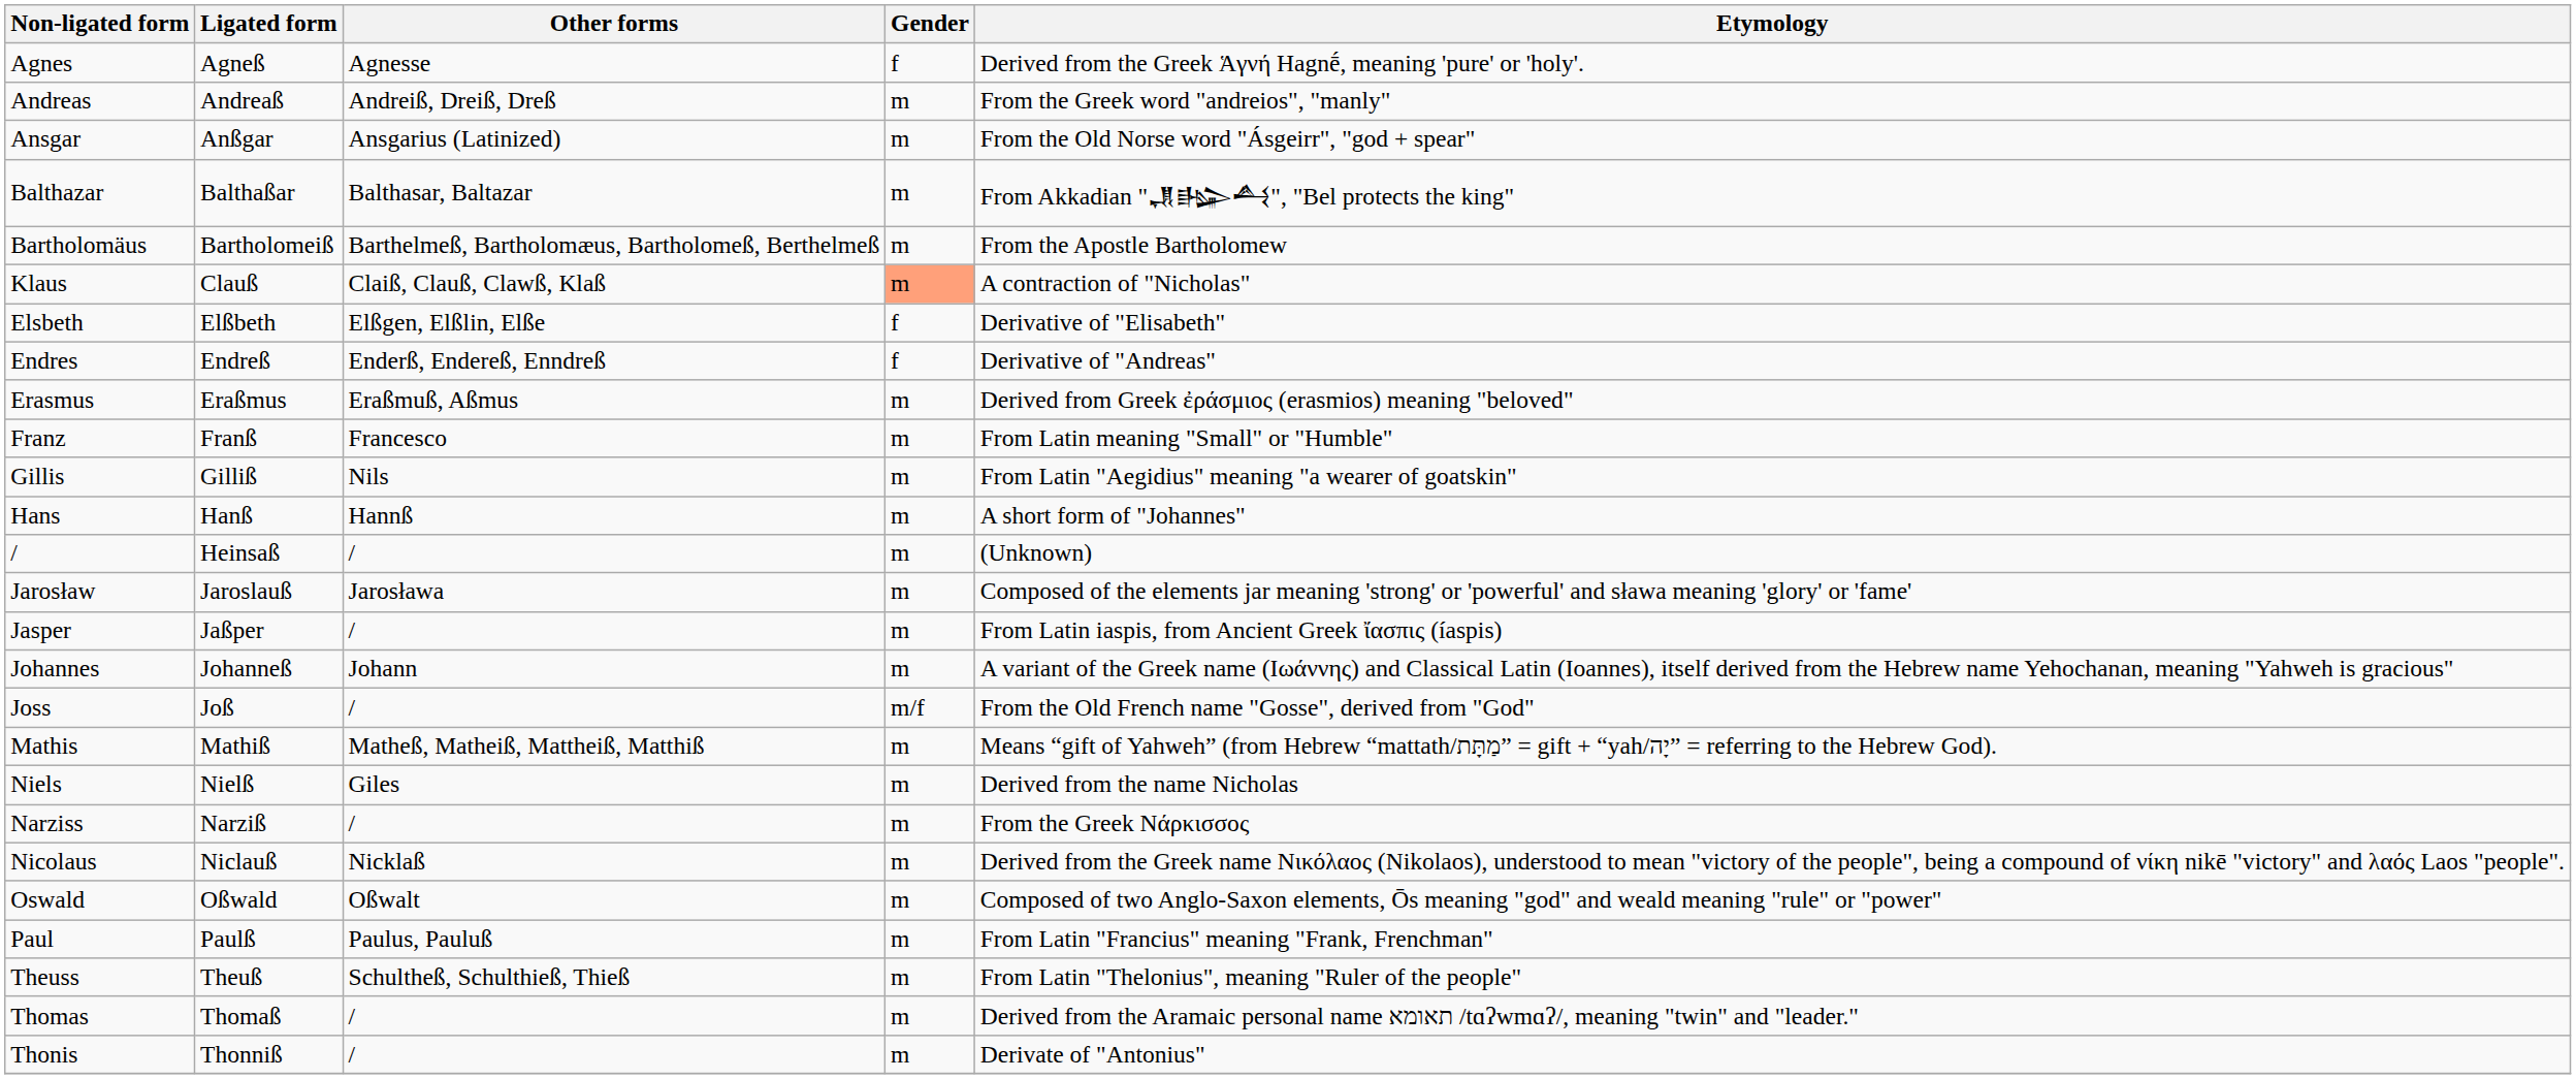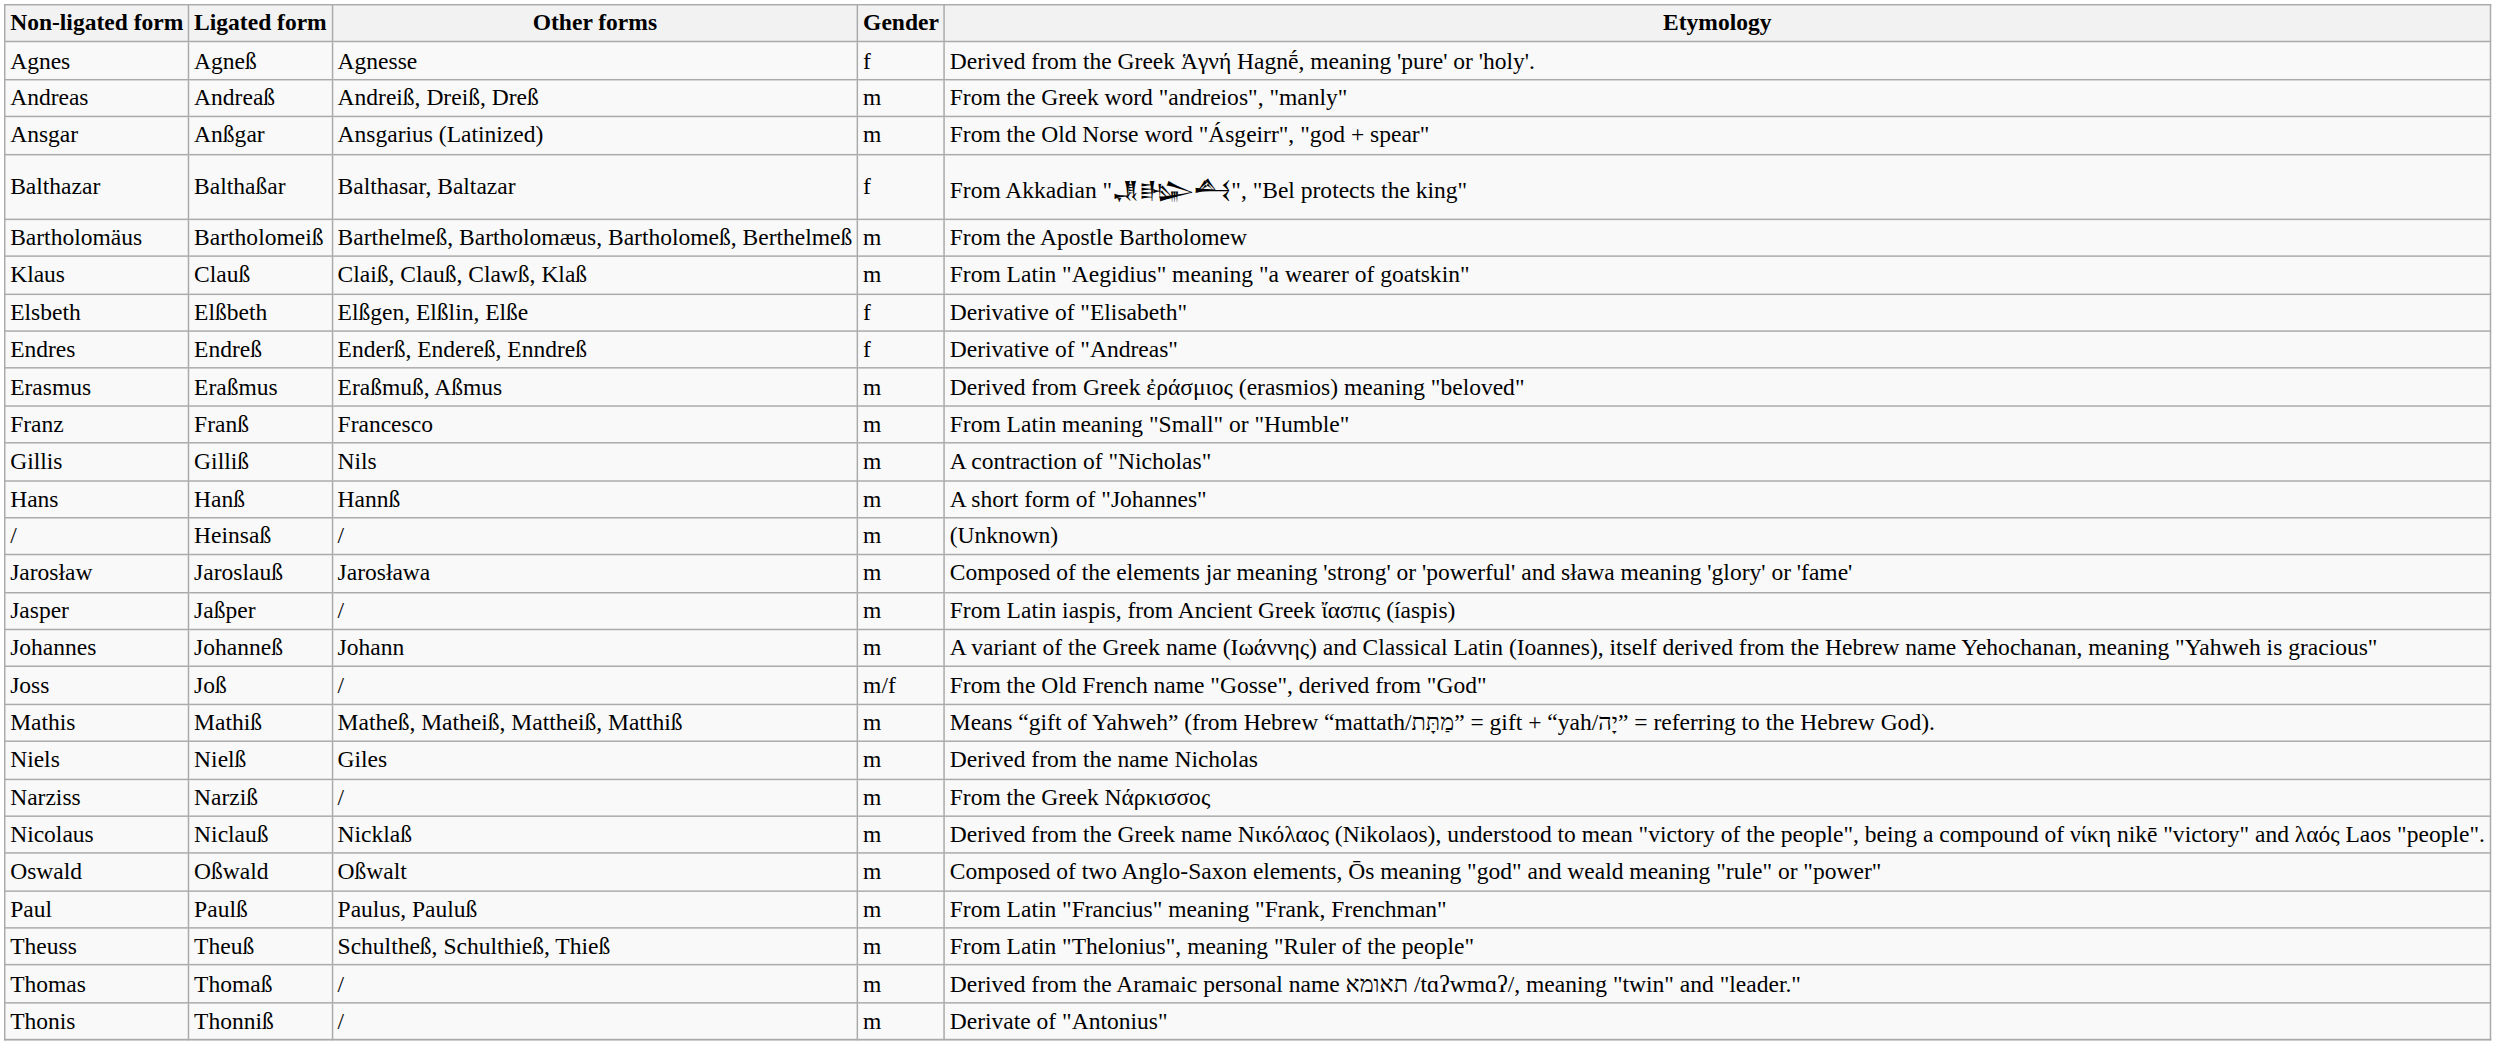 <table class="wikitable">
 <tr>
 <th>Non-ligated form</th>
 <th>Ligated form</th>
 <th>Other forms</th>
 <th>Gender</th>
 <th>Etymology</th>
 </tr>
 <tr>
 <td>Agnes</td>
 <td>Agneß</td>
 <td>Agnesse</td>
 <td>f</td>
 <td>Derived from the Greek Ἁγνή Hagnḗ, meaning 'pure' or 'holy'.</td>
 </tr>
 <tr>
 <td>Andreas</td>
 <td>Andreaß</td>
 <td>Andreiß, Dreiß, Dreß</td>
 <td>m</td>
 <td>From the Greek word "andreios", "manly"</td>
 </tr>
 <tr>
 <td>Ansgar</td>
 <td>Anßgar</td>
 <td>Ansgarius (Latinized)</td>
 <td>m</td>
 <td>From the Old Norse word "Ásgeirr", "god + spear"</td>
 </tr>
 <tr>
 <td>Balthazar</td>
 <td>Balthaßar</td>
 <td>Balthasar, Baltazar</td>
-<td>m</td>
+<td>f</td>
 <td>From Akkadian "𒂗𒈗𒋀", "Bel protects the king"</td>
 </tr>
 <tr>
 <td>Bartholomäus</td>
 <td>Bartholomeiß</td>
 <td>Barthelmeß, Bartholomæus, Bartholomeß, Berthelmeß</td>
 <td>m</td>
 <td>From the Apostle Bartholomew</td>
 </tr>
 <tr>
 <td>Klaus</td>
 <td>Clauß</td>
 <td>Claiß, Clauß, Clawß, Klaß</td>
-<td style="background: lightsalmon;">m</td>
-<td>A contraction of "Nicholas"</td>
+<td>m</td>
+<td>From Latin "Aegidius" meaning "a wearer of goatskin"</td>
 </tr>
 <tr>
 <td>Elsbeth</td>
 <td>Elßbeth</td>
 <td>Elßgen, Elßlin, Elße</td>
 <td>f</td>
 <td>Derivative of "Elisabeth"</td>
 </tr>
 <tr>
 <td>Endres</td>
 <td>Endreß</td>
 <td>Enderß, Endereß, Enndreß</td>
 <td>f</td>
 <td>Derivative of "Andreas"</td>
 </tr>
 <tr>
 <td>Erasmus</td>
 <td>Eraßmus</td>
 <td>Eraßmuß, Aßmus</td>
 <td>m</td>
 <td>Derived from Greek ἐράσμιος (erasmios) meaning "beloved"</td>
 </tr>
 <tr>
 <td>Franz</td>
 <td>Franß</td>
 <td>Francesco</td>
 <td>m</td>
 <td>From Latin meaning "Small" or "Humble"</td>
 </tr>
 <tr>
 <td>Gillis</td>
 <td>Gilliß</td>
 <td>Nils</td>
 <td>m</td>
-<td>From Latin "Aegidius" meaning "a wearer of goatskin"</td>
+<td>A contraction of "Nicholas"</td>
 </tr>
 <tr>
 <td>Hans</td>
 <td>Hanß</td>
 <td>Hannß</td>
 <td>m</td>
 <td>A short form of "Johannes"</td>
 </tr>
 <tr>
 <td>/</td>
 <td>Heinsaß</td>
 <td>/</td>
 <td>m</td>
 <td>(Unknown)</td>
 </tr>
 <tr>
 <td>Jarosław</td>
 <td>Jaroslauß</td>
 <td>Jarosława</td>
 <td>m</td>
 <td>Composed of the elements jar meaning 'strong' or 'powerful' and sława meaning 'glory' or 'fame'</td>
 </tr>
 <tr>
 <td>Jasper</td>
 <td>Jaßper</td>
 <td>/</td>
 <td>m</td>
 <td>From Latin iaspis, from Ancient Greek ἴασπις (íaspis)</td>
 </tr>
 <tr>
 <td>Johannes</td>
 <td>Johanneß</td>
 <td>Johann</td>
 <td>m</td>
 <td>A variant of the Greek name (Ιωάννης) and Classical Latin (Ioannes), itself derived from the Hebrew name Yehochanan, meaning "Yahweh is gracious"</td>
 </tr>
 <tr>
 <td>Joss</td>
 <td>Joß</td>
 <td>/</td>
 <td>m/f</td>
 <td>From the Old French name "Gosse", derived from "God"</td>
 </tr>
 <tr>
 <td>Mathis</td>
 <td>Mathiß</td>
 <td>Matheß, Matheiß, Mattheiß, Matthiß</td>
 <td>m</td>
 <td>Means “gift of Yahweh” (from Hebrew “mattath/מַתָּת” = gift + “yah/יָה” = referring to the Hebrew God).</td>
 </tr>
 <tr>
 <td>Niels</td>
 <td>Nielß</td>
 <td>Giles</td>
 <td>m</td>
 <td>Derived from the name Nicholas</td>
 </tr>
 <tr>
 <td>Narziss</td>
 <td>Narziß</td>
 <td>/</td>
 <td>m</td>
 <td>From the Greek Νάρκισσος</td>
 </tr>
 <tr>
 <td>Nicolaus</td>
 <td>Niclauß</td>
 <td>Nicklaß</td>
 <td>m</td>
 <td>Derived from the Greek name Νικόλαος (Nikolaos), understood to mean "victory of the people", being a compound of νίκη nikē "victory" and λαός Laos "people".</td>
 </tr>
 <tr>
 <td>Oswald</td>
 <td>Oßwald</td>
 <td>Oßwalt</td>
 <td>m</td>
 <td>Composed of two Anglo-Saxon elements, Ōs meaning "god" and weald meaning "rule" or "power"</td>
 </tr>
 <tr>
 <td>Paul</td>
 <td>Paulß</td>
 <td>Paulus, Pauluß</td>
 <td>m</td>
 <td>From Latin "Francius" meaning "Frank, Frenchman"</td>
 </tr>
 <tr>
 <td>Theuss</td>
 <td>Theuß</td>
 <td>Schultheß, Schulthieß, Thieß</td>
 <td>m</td>
 <td>From Latin "Thelonius", meaning "Ruler of the people"</td>
 </tr>
 <tr>
 <td>Thomas</td>
 <td>Thomaß</td>
 <td>/</td>
 <td>m</td>
 <td>Derived from the Aramaic personal name תאומא /tɑʔwmɑʔ/, meaning "twin" and "leader."</td>
 </tr>
 <tr>
 <td>Thonis</td>
 <td>Thonniß</td>
 <td>/</td>
 <td>m</td>
 <td>Derivate of "Antonius"</td>
 </tr>
 <tr>
 </tr>
 </table>
